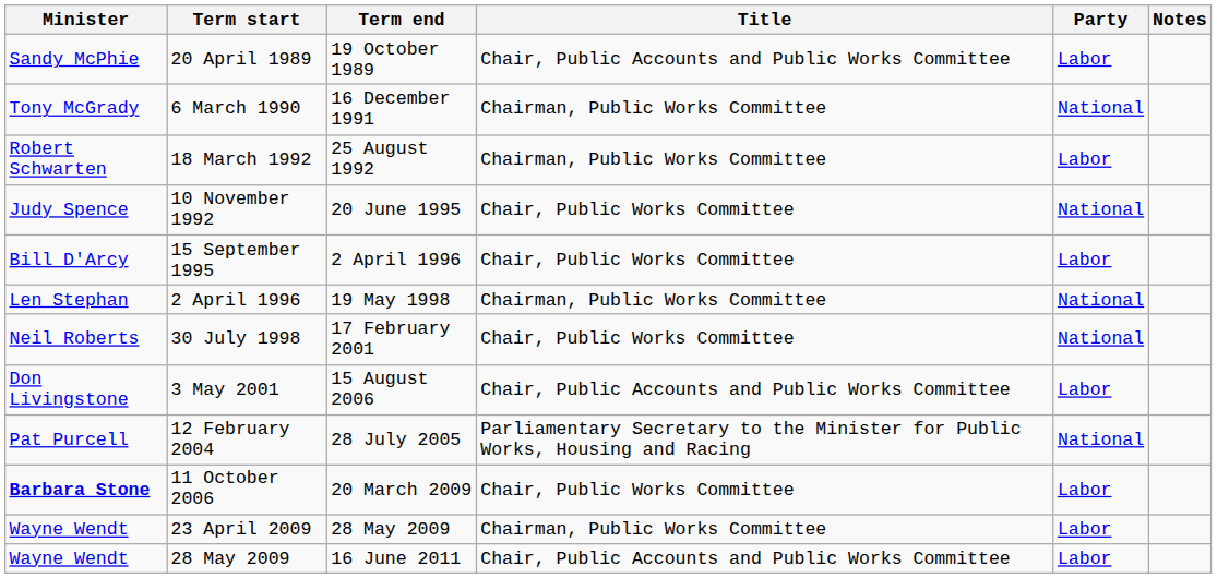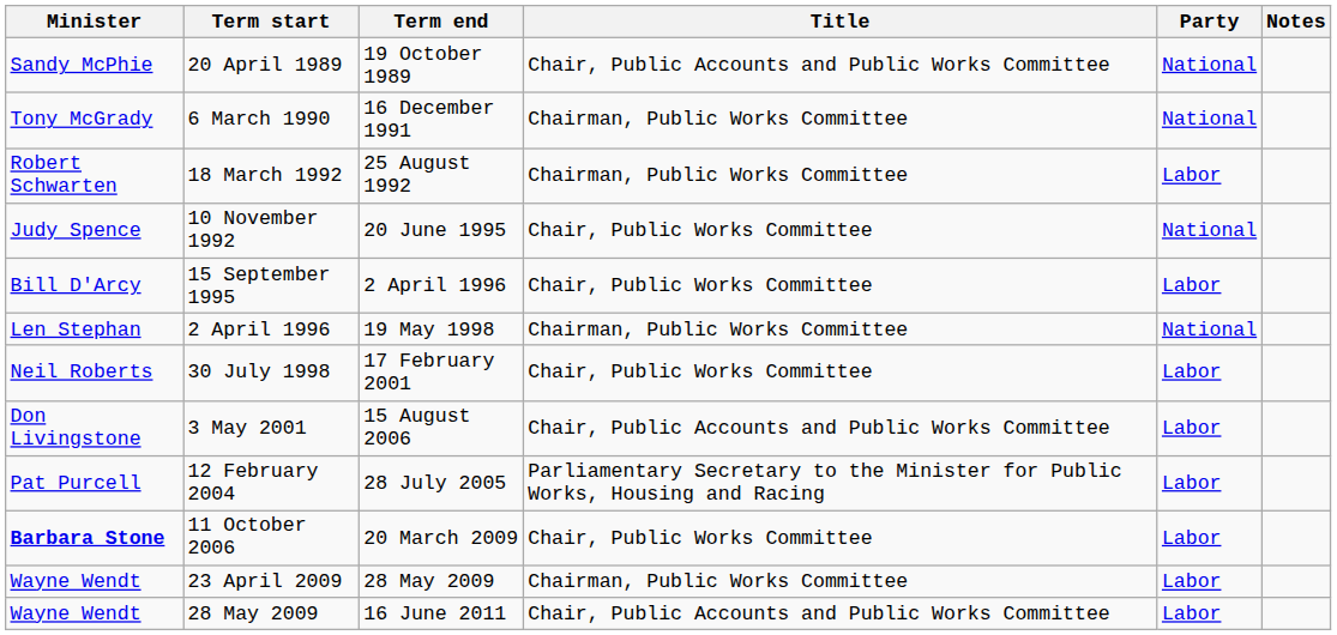 <table class="wikitable">
 <tr>
 <th>Minister</th>
 <th>Term start</th>
 <th>Term end</th>
 <th>Title</th>
 <th>Party</th>
 <th>Notes</th>
 </tr>
 <tr>
 <td><a href='#'>Sandy McPhie</a></td>
 <td>20 April 1989</td>
 <td>19 October 1989</td>
 <td>Chair, Public Accounts and Public Works Committee</td>
-<td><a href='#'>Labor</a></td>
+<td><a href='#'>National</a></td>
 <td></td>
 </tr>
 <tr>
 <td><a href='#'>Tony McGrady</a></td>
 <td>6 March 1990</td>
 <td>16 December 1991</td>
 <td>Chairman, Public Works Committee</td>
 <td><a href='#'>National</a></td>
 <td></td>
 </tr>
 <tr>
 <td><a href='#'>Robert Schwarten</a></td>
 <td>18 March 1992</td>
 <td>25 August 1992</td>
 <td>Chairman, Public Works Committee</td>
 <td><a href='#'>Labor</a></td>
 <td></td>
 </tr>
 <tr>
 <td><a href='#'>Judy Spence</a></td>
 <td>10 November 1992</td>
 <td>20 June 1995</td>
 <td>Chair, Public Works Committee</td>
 <td><a href='#'>National</a></td>
 <td></td>
 </tr>
 <tr>
 <td><a href='#'>Bill D'Arcy</a></td>
 <td>15 September 1995</td>
 <td>2 April 1996</td>
 <td>Chair, Public Works Committee</td>
 <td><a href='#'>Labor</a></td>
 <td></td>
 </tr>
 <tr>
 <td><a href='#'>Len Stephan</a></td>
 <td>2 April 1996</td>
 <td>19 May 1998</td>
 <td>Chairman, Public Works Committee</td>
 <td><a href='#'>National</a></td>
 <td></td>
 </tr>
 <tr>
 <td><a href='#'>Neil Roberts</a></td>
 <td>30 July 1998</td>
 <td>17 February 2001</td>
 <td>Chair, Public Works Committee</td>
-<td><a href='#'>National</a></td>
+<td><a href='#'>Labor</a></td>
 <td></td>
 </tr>
 <tr>
 <td><a href='#'>Don Livingstone</a></td>
 <td>3 May 2001</td>
 <td>15 August 2006</td>
 <td>Chair, Public Accounts and Public Works Committee</td>
 <td><a href='#'>Labor</a></td>
 <td></td>
 </tr>
 <tr>
 <td><a href='#'>Pat Purcell</a></td>
 <td>12 February 2004</td>
 <td>28 July 2005</td>
 <td>Parliamentary Secretary to the Minister for Public Works, Housing and Racing</td>
-<td><a href='#'>National</a></td>
+<td><a href='#'>Labor</a></td>
 <td></td>
 </tr>
 <tr>
 <td><strong><a href='#'>Barbara Stone</a></strong></td>
 <td>11 October 2006</td>
 <td>20 March 2009</td>
 <td>Chair, Public Works Committee</td>
 <td><a href='#'>Labor</a></td>
 <td></td>
 </tr>
 <tr>
 <td><a href='#'>Wayne Wendt</a></td>
 <td>23 April 2009</td>
 <td>28 May 2009</td>
 <td>Chairman, Public Works Committee</td>
 <td><a href='#'>Labor</a></td>
 <td></td>
 </tr>
 <tr>
 <td><a href='#'>Wayne Wendt</a></td>
 <td>28 May 2009</td>
 <td>16 June 2011</td>
 <td>Chair, Public Accounts and Public Works Committee</td>
 <td><a href='#'>Labor</a></td>
 <td></td>
 </tr>
 </table>
